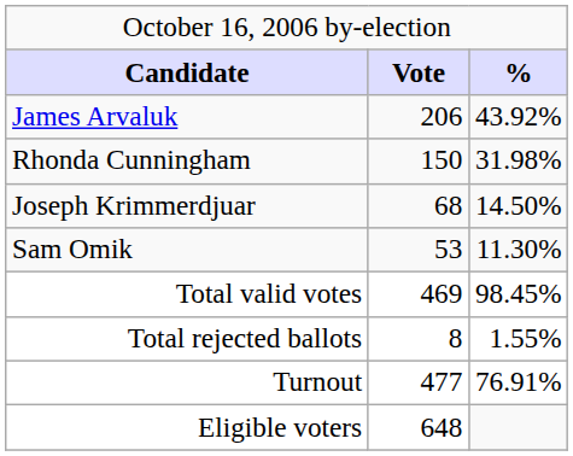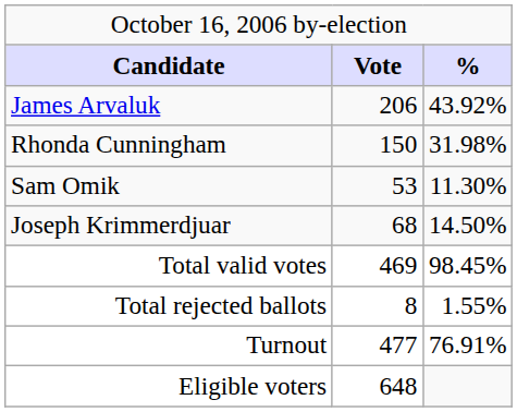 <table class="wikitable">
 <tr>
 <td colspan=3 align=center>October 16, 2006 by-election</td>
 </tr>
 <tr>
 <th style="background:#ddf; width:200px;">Candidate</th>
 <th style="background:#ddf; width:50px;">Vote</th>
 <th style="background:#ddf; width:30px;">%</th>
 </tr>
 <tr>
 <td><a href='#'>James Arvaluk</a></td>
 <td align="right">206</td>
 <td align="right">43.92%</td>
 </tr>
 <tr>
 <td>Rhonda Cunningham</td>
 <td align="right">150</td>
 <td align="right">31.98%</td>
 </tr>
 <tr>
+<td>Sam Omik</td>
+<td align="right">53</td>
+<td align="right">11.30%</td>
+</tr>
+<tr>
 <td>Joseph Krimmerdjuar</td>
 <td align="right">68</td>
 <td align="right">14.50%</td>
-</tr>
-<tr>
-<td>Sam Omik</td>
-<td align="right">53</td>
-<td align="right">11.30%</td>
 </tr>
 <tr style="background-color:white;text-align:right;border-top:1px solid darkgray;">
 <td>Total valid votes</td>
 <td>469</td>
 <td>98.45%</td>
 </tr>
 <tr style="background-color:white;text-align:right;border-top:1px solid darkgray;">
 <td>Total rejected ballots</td>
 <td>8</td>
 <td>1.55%</td>
 </tr>
 <tr style="background-color:white;text-align:right;border-top:1px solid darkgray;">
 <td>Turnout</td>
 <td>477</td>
 <td>76.91%</td>
 </tr>
 <tr style="background-color:white;text-align:right;border-top:1px solid darkgray;">
 <td>Eligible voters</td>
 <td>648</td>
 </tr>
 </table>
